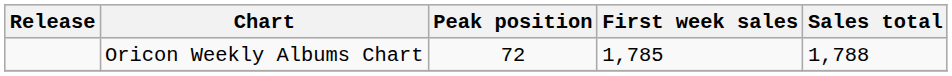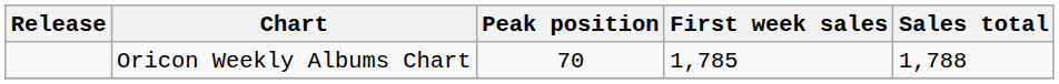 <table class="wikitable">
 <tr>
 <th>Release</th>
 <th>Chart</th>
 <th>Peak position</th>
 <th>First week sales</th>
 <th>Sales total</th>
 </tr>
 <tr>
 <td></td>
 <td>Oricon Weekly Albums Chart</td>
-<td align="center">72</td>
+<td align="center">70</td>
 <td>1,785</td>
 <td>1,788</td>
 </tr>
 <tr>
 </tr>
 </table>
